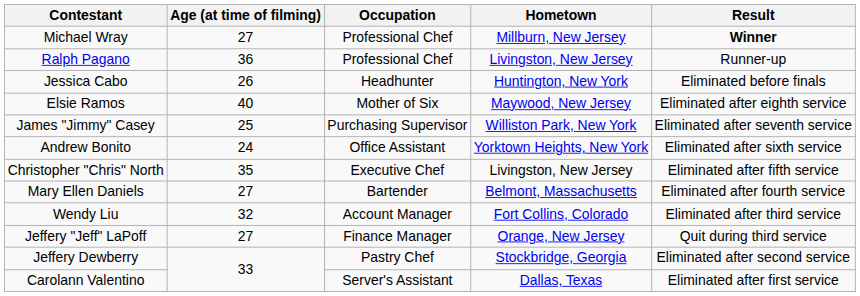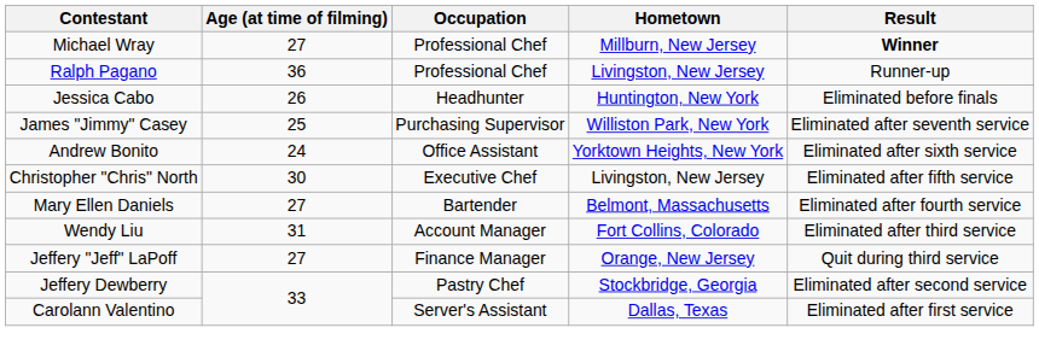 <table class="wikitable sortable" style=text-align:center>
 <tr>
 <th>Contestant</th>
 <th>Age (at time of filming)</th>
 <th>Occupation</th>
 <th>Hometown</th>
 <th>Result</th>
 </tr>
 <tr>
 <td>Michael Wray</td>
 <td>27</td>
 <td>Professional Chef</td>
 <td><a href='#'>Millburn, New Jersey</a></td>
 <td><strong>Winner</strong></td>
 </tr>
 <tr>
 <td><a href='#'>Ralph Pagano</a></td>
 <td>36</td>
 <td>Professional Chef</td>
 <td><a href='#'>Livingston, New Jersey</a></td>
 <td>Runner-up</td>
 </tr>
 <tr>
 <td>Jessica Cabo</td>
 <td>26</td>
 <td>Headhunter</td>
 <td><a href='#'>Huntington, New York</a></td>
 <td>Eliminated before finals</td>
 </tr>
 <tr>
-<td>Elsie Ramos</td>
-<td>40</td>
-<td>Mother of Six</td>
-<td><a href='#'>Maywood, New Jersey</a></td>
-<td>Eliminated after eighth service</td>
-</tr>
-<tr>
 <td>James "Jimmy" Casey</td>
 <td>25</td>
 <td>Purchasing Supervisor</td>
 <td><a href='#'>Williston Park, New York</a></td>
 <td>Eliminated after seventh service</td>
 </tr>
 <tr>
 <td>Andrew Bonito</td>
 <td>24</td>
 <td>Office Assistant</td>
 <td><a href='#'>Yorktown Heights, New York</a></td>
 <td>Eliminated after sixth service</td>
 </tr>
 <tr>
 <td>Christopher "Chris" North</td>
-<td>35</td>
+<td>30</td>
 <td>Executive Chef</td>
 <td>Livingston, New Jersey</td>
 <td>Eliminated after fifth service</td>
 </tr>
 <tr>
 <td>Mary Ellen Daniels</td>
 <td>27</td>
 <td>Bartender</td>
 <td><a href='#'>Belmont, Massachusetts</a></td>
 <td>Eliminated after fourth service</td>
 </tr>
 <tr>
 <td>Wendy Liu</td>
-<td>32</td>
+<td>31</td>
 <td>Account Manager</td>
 <td><a href='#'>Fort Collins, Colorado</a></td>
 <td>Eliminated after third service</td>
 </tr>
 <tr>
 <td>Jeffery "Jeff" LaPoff</td>
 <td>27</td>
 <td>Finance Manager</td>
 <td><a href='#'>Orange, New Jersey</a></td>
 <td>Quit during third service</td>
 </tr>
 <tr>
 <td>Jeffery Dewberry</td>
 <td rowspan="2">33</td>
 <td>Pastry Chef</td>
 <td><a href='#'>Stockbridge, Georgia</a></td>
 <td>Eliminated after second service</td>
 </tr>
 <tr>
 <td>Carolann Valentino</td>
 <td>Server's Assistant</td>
 <td><a href='#'>Dallas, Texas</a></td>
 <td>Eliminated after first service</td>
 </tr>
 </table>
